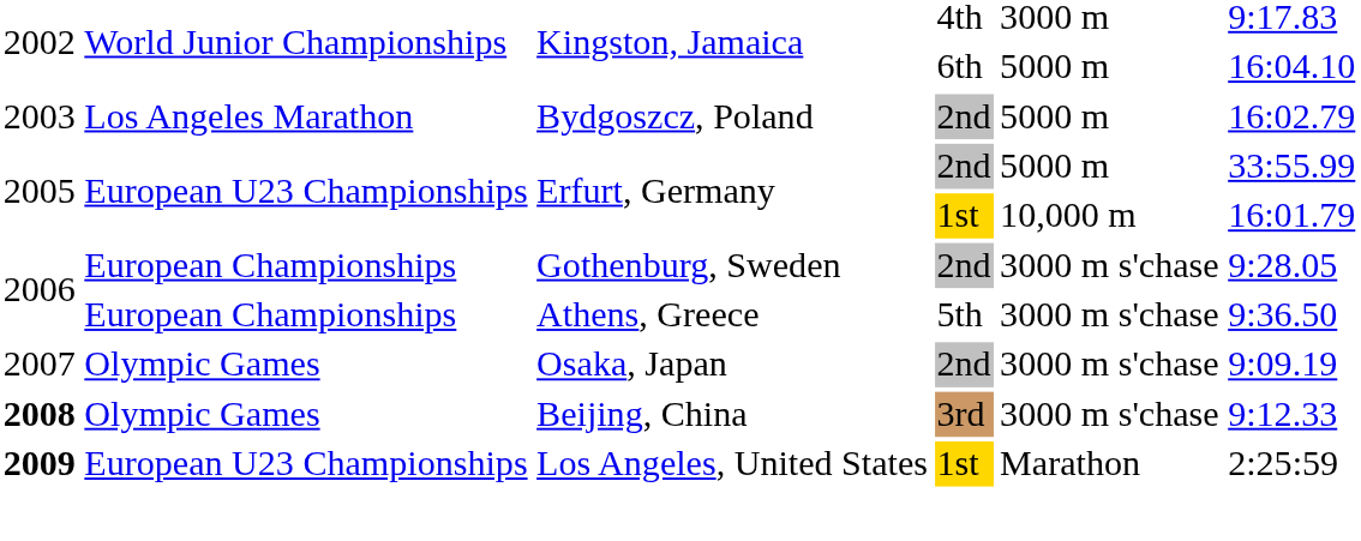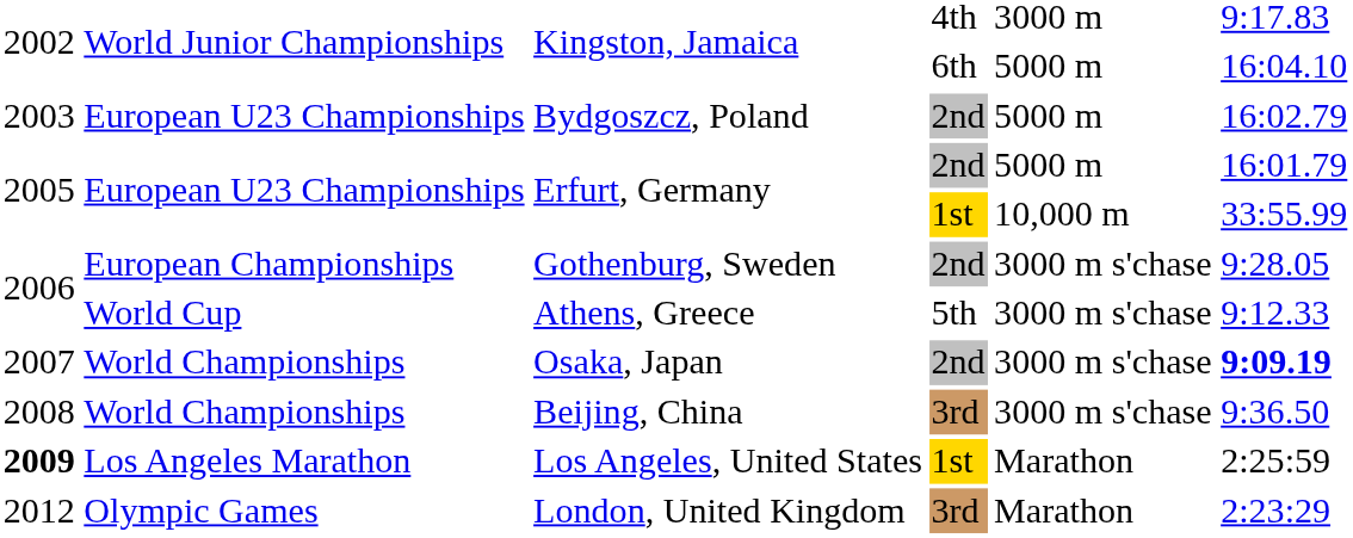 <table>
 <tr>
 <td rowspan=2>2002</td>
 <td rowspan=2><a href='#'>World Junior Championships</a></td>
 <td rowspan=2><a href='#'>Kingston, Jamaica</a></td>
 <td>4th</td>
 <td>3000 m</td>
 <td><a href='#'>9:17.83</a></td>
 </tr>
 <tr>
 <td>6th</td>
 <td>5000 m</td>
 <td><a href='#'>16:04.10</a></td>
 </tr>
 <tr>
 <td>2003</td>
-<td><a href='#'>Los Angeles Marathon</a></td>
+<td><a href='#'>European U23 Championships</a></td>
 <td><a href='#'>Bydgoszcz</a>, Poland</td>
 <td bgcolor=silver>2nd</td>
 <td>5000 m</td>
 <td><a href='#'>16:02.79</a></td>
 </tr>
 <tr>
 <td rowspan=2>2005</td>
 <td rowspan=2><a href='#'>European U23 Championships</a></td>
 <td rowspan=2><a href='#'>Erfurt</a>, Germany</td>
 <td bgcolor=silver>2nd</td>
 <td>5000 m</td>
-<td><a href='#'>33:55.99</a></td>
+<td><a href='#'>16:01.79</a></td>
 </tr>
 <tr>
 <td bgcolor=gold>1st</td>
 <td>10,000 m</td>
-<td><a href='#'>16:01.79</a></td>
+<td><a href='#'>33:55.99</a></td>
 </tr>
 <tr>
 <td rowspan=2>2006</td>
 <td><a href='#'>European Championships</a></td>
 <td><a href='#'>Gothenburg</a>, Sweden</td>
 <td bgcolor="silver">2nd</td>
 <td>3000 m s'chase</td>
 <td><a href='#'>9:28.05</a></td>
 </tr>
 <tr>
-<td><a href='#'>European Championships</a></td>
+<td><a href='#'>World Cup</a></td>
 <td><a href='#'>Athens</a>, Greece</td>
 <td>5th</td>
+<td>3000 m s'chase</td>
+<td><a href='#'>9:12.33</a></td>
+</tr>
+<tr>
+<td>2007</td>
+<td><a href='#'>World Championships</a></td>
+<td><a href='#'>Osaka</a>, Japan</td>
+<td bgcolor="silver">2nd</td>
+<td>3000 m s'chase</td>
+<td><strong><a href='#'>9:09.19</a></strong></td>
+</tr>
+<tr>
+<td>2008</td>
+<td><a href='#'>World Championships</a></td>
+<td><a href='#'>Beijing</a>, China</td>
+<td bgcolor="cc9966">3rd</td>
 <td>3000 m s'chase</td>
 <td><a href='#'>9:36.50</a></td>
 </tr>
 <tr>
-<td>2007</td>
-<td><a href='#'>Olympic Games</a></td>
-<td><a href='#'>Osaka</a>, Japan</td>
-<td bgcolor="silver">2nd</td>
-<td>3000 m s'chase</td>
-<td><a href='#'>9:09.19</a></td>
-</tr>
-<tr>
-<td><strong>2008</strong></td>
-<td><a href='#'>Olympic Games</a></td>
-<td><a href='#'>Beijing</a>, China</td>
-<td bgcolor="cc9966">3rd</td>
-<td>3000 m s'chase</td>
-<td><a href='#'>9:12.33</a></td>
-</tr>
-<tr>
 <td><strong>2009</strong></td>
-<td><a href='#'>European U23 Championships</a></td>
+<td><a href='#'>Los Angeles Marathon</a></td>
 <td><a href='#'>Los Angeles</a>, United States</td>
 <td bgcolor=gold>1st</td>
 <td>Marathon</td>
 <td>2:25:59</td>
 </tr>
+<tr>
+<td>2012</td>
+<td><a href='#'>Olympic Games</a></td>
+<td><a href='#'>London</a>, United Kingdom</td>
+<td bgcolor="cc9966">3rd</td>
+<td>Marathon</td>
+<td><a href='#'>2:23:29</a></td>
+</tr>
 </table>
